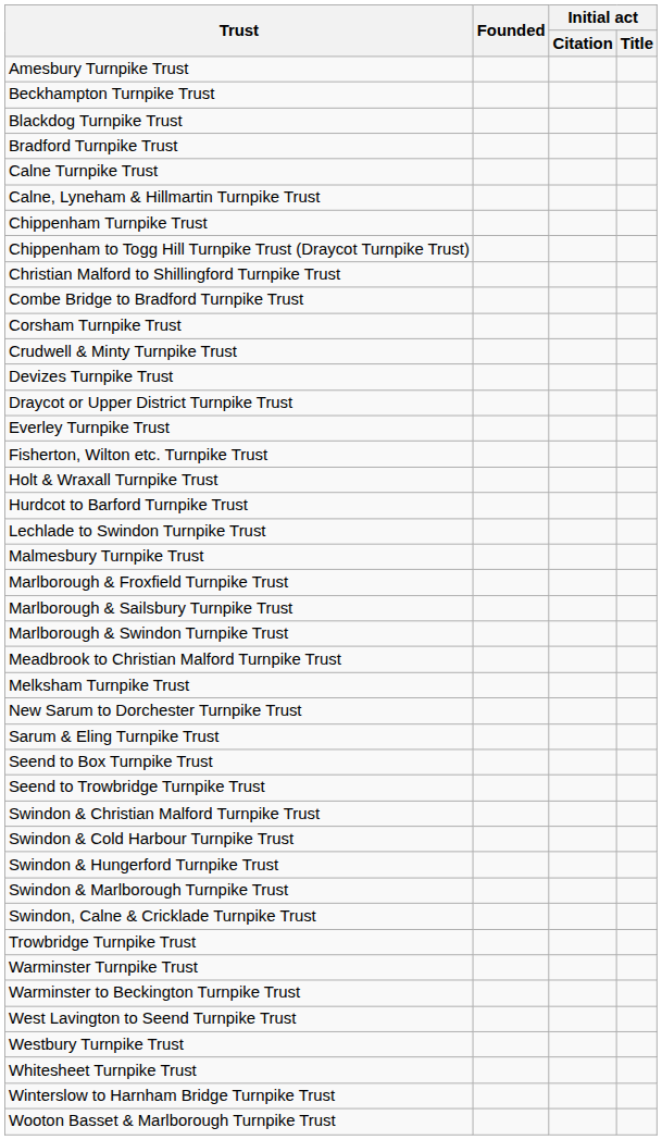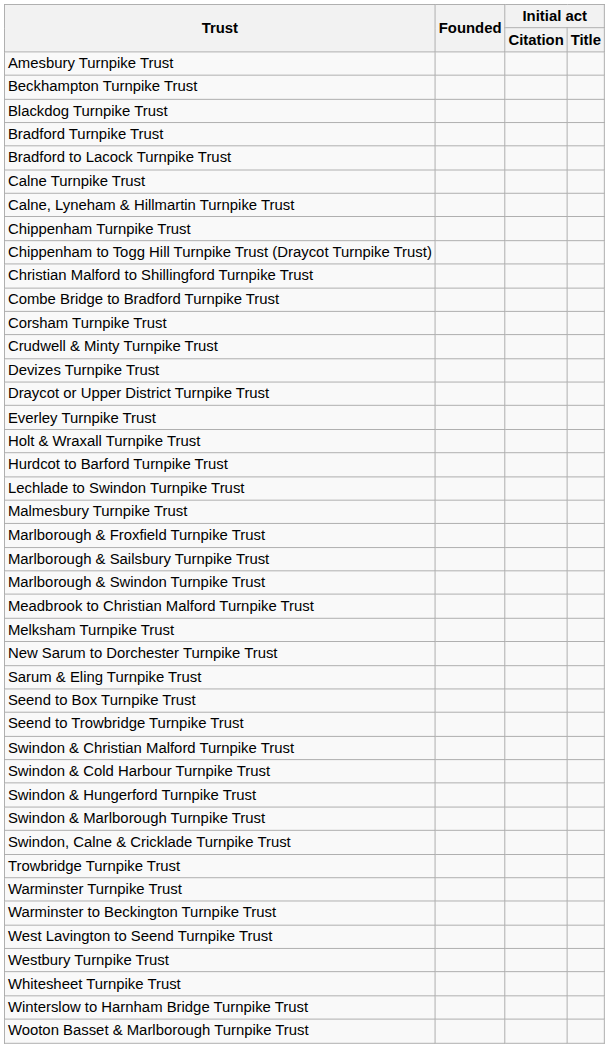 <table class="wikitable sortable">
 <tr>
 <th rowspan=2>Trust</th>
 <th rowspan=2>Founded</th>
 <th colspan=2>Initial act</th>
 </tr>
 <tr>
 <th>Citation</th>
 <th>Title</th>
 </tr>
 <tr>
 <td>Amesbury Turnpike Trust</td>
 <td></td>
 <td></td>
 <td></td>
 </tr>
 <tr>
 <td>Beckhampton Turnpike Trust</td>
 <td></td>
 <td></td>
 <td></td>
 </tr>
 <tr>
 <td>Blackdog Turnpike Trust</td>
 <td></td>
 <td></td>
 <td></td>
 </tr>
 <tr>
 <td>Bradford Turnpike Trust</td>
+<td></td>
+<td></td>
+<td></td>
+</tr>
+<tr>
+<td>Bradford to Lacock Turnpike Trust</td>
 <td></td>
 <td></td>
 <td></td>
 </tr>
 <tr>
 <td>Calne Turnpike Trust</td>
 <td></td>
 <td></td>
 <td></td>
 </tr>
 <tr>
 <td>Calne, Lyneham & Hillmartin Turnpike Trust</td>
 <td></td>
 <td></td>
 <td></td>
 </tr>
 <tr>
 <td>Chippenham Turnpike Trust</td>
 <td></td>
 <td></td>
 <td></td>
 </tr>
 <tr>
 <td>Chippenham to Togg Hill Turnpike Trust (Draycot Turnpike Trust)</td>
 <td></td>
 <td></td>
 <td></td>
 </tr>
 <tr>
 <td>Christian Malford to Shillingford Turnpike Trust</td>
 <td></td>
 <td></td>
 <td></td>
 </tr>
 <tr>
 <td>Combe Bridge to Bradford Turnpike Trust</td>
 <td></td>
 <td></td>
 <td></td>
 </tr>
 <tr>
 <td>Corsham Turnpike Trust</td>
 <td></td>
 <td></td>
 <td></td>
 </tr>
 <tr>
 <td>Crudwell & Minty Turnpike Trust</td>
 <td></td>
 <td></td>
 <td></td>
 </tr>
 <tr>
 <td>Devizes Turnpike Trust</td>
 <td></td>
 <td></td>
 <td></td>
 </tr>
 <tr>
 <td>Draycot or Upper District Turnpike Trust</td>
 <td></td>
 <td></td>
 <td></td>
 </tr>
 <tr>
 <td>Everley Turnpike Trust</td>
-<td></td>
-<td></td>
-<td></td>
-</tr>
-<tr>
-<td>Fisherton, Wilton etc. Turnpike Trust</td>
 <td></td>
 <td></td>
 <td></td>
 </tr>
 <tr>
 <td>Holt & Wraxall Turnpike Trust</td>
 <td></td>
 <td></td>
 <td></td>
 </tr>
 <tr>
 <td>Hurdcot to Barford Turnpike Trust</td>
 <td></td>
 <td></td>
 <td></td>
 </tr>
 <tr>
 <td>Lechlade to Swindon Turnpike Trust</td>
 <td></td>
 <td></td>
 <td></td>
 </tr>
 <tr>
 <td>Malmesbury Turnpike Trust</td>
 <td></td>
 <td></td>
 <td></td>
 </tr>
 <tr>
 <td>Marlborough & Froxfield Turnpike Trust</td>
 <td></td>
 <td></td>
 <td></td>
 </tr>
 <tr>
 <td>Marlborough & Sailsbury Turnpike Trust</td>
 <td></td>
 <td></td>
 <td></td>
 </tr>
 <tr>
 <td>Marlborough & Swindon Turnpike Trust</td>
 <td></td>
 <td></td>
 <td></td>
 </tr>
 <tr>
 <td>Meadbrook to Christian Malford Turnpike Trust</td>
 <td></td>
 <td></td>
 <td></td>
 </tr>
 <tr>
 <td>Melksham Turnpike Trust</td>
 <td></td>
 <td></td>
 <td></td>
 </tr>
 <tr>
 <td>New Sarum to Dorchester Turnpike Trust</td>
 <td></td>
 <td></td>
 <td></td>
 </tr>
 <tr>
 <td>Sarum & Eling Turnpike Trust</td>
 <td></td>
 <td></td>
 <td></td>
 </tr>
 <tr>
 <td>Seend to Box Turnpike Trust</td>
 <td></td>
 <td></td>
 <td></td>
 </tr>
 <tr>
 <td>Seend to Trowbridge Turnpike Trust</td>
 <td></td>
 <td></td>
 <td></td>
 </tr>
 <tr>
 <td>Swindon & Christian Malford Turnpike Trust</td>
 <td></td>
 <td></td>
 <td></td>
 </tr>
 <tr>
 <td>Swindon & Cold Harbour Turnpike Trust</td>
 <td></td>
 <td></td>
 <td></td>
 </tr>
 <tr>
 <td>Swindon & Hungerford Turnpike Trust</td>
 <td></td>
 <td></td>
 <td></td>
 </tr>
 <tr>
 <td>Swindon & Marlborough Turnpike Trust</td>
 <td></td>
 <td></td>
 <td></td>
 </tr>
 <tr>
 <td>Swindon, Calne & Cricklade Turnpike Trust</td>
 <td></td>
 <td></td>
 <td></td>
 </tr>
 <tr>
 <td>Trowbridge Turnpike Trust</td>
 <td></td>
 <td></td>
 <td></td>
 </tr>
 <tr>
 <td>Warminster Turnpike Trust</td>
 <td></td>
 <td></td>
 <td></td>
 </tr>
 <tr>
 <td>Warminster to Beckington Turnpike Trust</td>
 <td></td>
 <td></td>
 <td></td>
 </tr>
 <tr>
 <td>West Lavington to Seend Turnpike Trust</td>
 <td></td>
 <td></td>
 <td></td>
 </tr>
 <tr>
 <td>Westbury Turnpike Trust</td>
 <td></td>
 <td></td>
 <td></td>
 </tr>
 <tr>
 <td>Whitesheet Turnpike Trust</td>
 <td></td>
 <td></td>
 <td></td>
 </tr>
 <tr>
 <td>Winterslow to Harnham Bridge Turnpike Trust</td>
 <td></td>
 <td></td>
 <td></td>
 </tr>
 <tr>
 <td>Wooton Basset & Marlborough Turnpike Trust</td>
 <td></td>
 <td></td>
 <td></td>
 </tr>
 </table>
